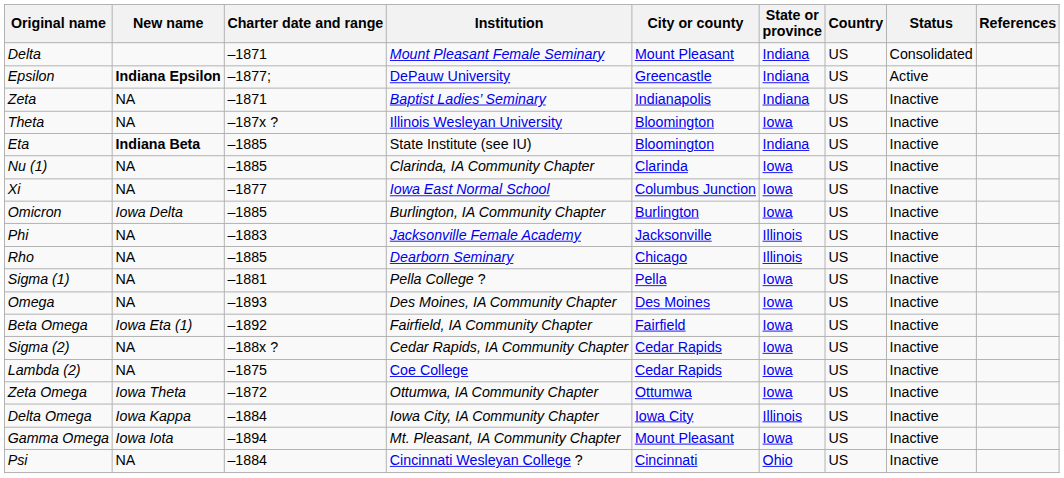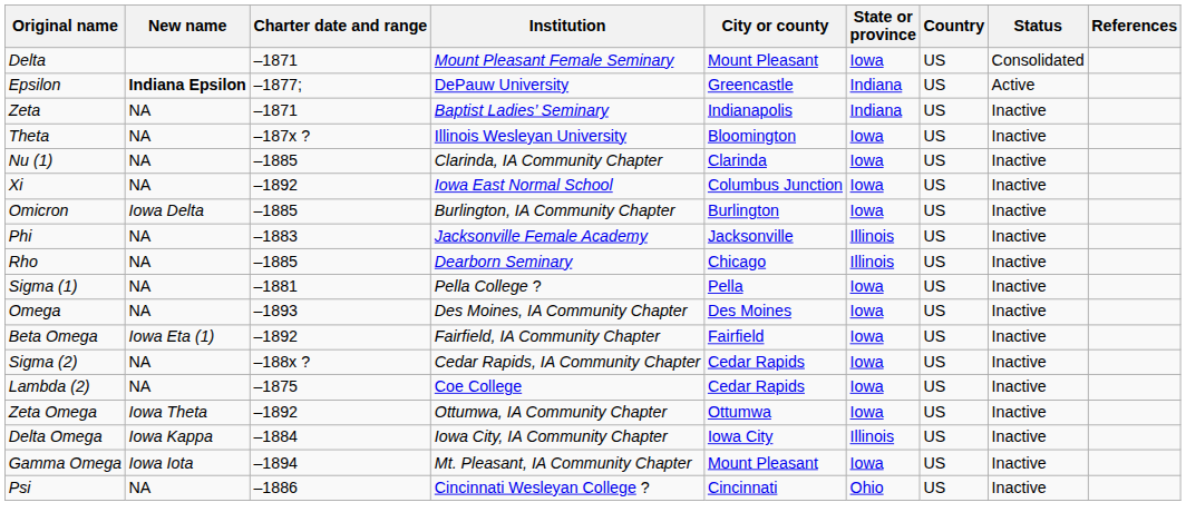 <table class="wikitable sortable style="width:100%;">
 <tr>
 <th>Original name</th>
 <th>New name</th>
 <th>Charter date and range</th>
 <th>Institution</th>
 <th>City or county</th>
 <th>State or <br>province</th>
 <th>Country</th>
 <th>Status</th>
 <th>References</th>
 </tr>
 <tr>
 <td><em>Delta</em></td>
 <td></td>
 <td>–1871</td>
 <td><em><a href='#'>Mount Pleasant Female Seminary</a></em></td>
 <td><a href='#'>Mount Pleasant</a></td>
-<td><a href='#'>Indiana</a></td>
+<td><a href='#'>Iowa</a></td>
 <td>US</td>
 <td>Consolidated</td>
 <td></td>
 </tr>
 <tr>
 <td><em>Epsilon</em></td>
 <td><strong>Indiana Epsilon</strong></td>
 <td>–1877; </td>
 <td><a href='#'>DePauw University</a></td>
 <td><a href='#'>Greencastle</a></td>
 <td><a href='#'>Indiana</a></td>
 <td>US</td>
 <td>Active</td>
 <td></td>
 </tr>
 <tr>
 <td><em>Zeta</em></td>
 <td>NA</td>
 <td>–1871</td>
 <td><em><a href='#'>Baptist Ladies’ Seminary</a></em></td>
 <td><a href='#'>Indianapolis</a></td>
 <td><a href='#'>Indiana</a></td>
 <td>US</td>
 <td>Inactive</td>
 <td></td>
 </tr>
 <tr>
 <td><em>Theta</em></td>
 <td>NA</td>
 <td>–187x ?</td>
 <td><a href='#'>Illinois Wesleyan University</a></td>
 <td><a href='#'>Bloomington</a></td>
 <td><a href='#'>Iowa</a></td>
 <td>US</td>
 <td>Inactive</td>
 <td></td>
 </tr>
 <tr>
-<td><em>Eta</em></td>
-<td><strong>Indiana Beta</strong></td>
-<td>–1885</td>
-<td>State Institute (see IU)</td>
-<td><a href='#'>Bloomington</a></td>
-<td><a href='#'>Indiana</a></td>
-<td>US</td>
-<td>Inactive</td>
-<td></td>
-</tr>
-<tr>
 <td><em>Nu (1)</em></td>
 <td>NA</td>
 <td>–1885</td>
 <td><em>Clarinda, IA Community Chapter</em></td>
 <td><a href='#'>Clarinda</a></td>
 <td><a href='#'>Iowa</a></td>
 <td>US</td>
 <td>Inactive</td>
 <td></td>
 </tr>
 <tr>
 <td><em>Xi</em></td>
 <td>NA</td>
-<td>–1877</td>
+<td>–1892</td>
 <td><em><a href='#'>Iowa East Normal School</a></em></td>
 <td><a href='#'>Columbus Junction</a></td>
 <td><a href='#'>Iowa</a></td>
 <td>US</td>
 <td>Inactive</td>
 <td></td>
 </tr>
 <tr>
 <td><em>Omicron</em></td>
 <td><em>Iowa Delta</em></td>
 <td>–1885</td>
 <td><em>Burlington, IA Community Chapter</em></td>
 <td><a href='#'>Burlington</a></td>
 <td><a href='#'>Iowa</a></td>
 <td>US</td>
 <td>Inactive</td>
 <td></td>
 </tr>
 <tr>
 <td><em>Phi</em></td>
 <td>NA</td>
 <td>–1883</td>
 <td><em><a href='#'>Jacksonville Female Academy</a></em></td>
 <td><a href='#'>Jacksonville</a></td>
 <td><a href='#'>Illinois</a></td>
 <td>US</td>
 <td>Inactive</td>
 <td></td>
 </tr>
 <tr>
 <td><em>Rho</em></td>
 <td>NA</td>
 <td>–1885</td>
 <td><em><a href='#'>Dearborn Seminary</a></em></td>
 <td><a href='#'>Chicago</a></td>
 <td><a href='#'>Illinois</a></td>
 <td>US</td>
 <td>Inactive</td>
 <td></td>
 </tr>
 <tr>
 <td><em>Sigma (1)</em></td>
 <td>NA</td>
 <td>–1881</td>
 <td><em>Pella College</em> ?</td>
 <td><a href='#'>Pella</a></td>
 <td><a href='#'>Iowa</a></td>
 <td>US</td>
 <td>Inactive</td>
 <td></td>
 </tr>
 <tr>
 <td><em>Omega</em></td>
 <td>NA</td>
 <td>–1893</td>
 <td><em>Des Moines, IA Community Chapter</em></td>
 <td><a href='#'>Des Moines</a></td>
 <td><a href='#'>Iowa</a></td>
 <td>US</td>
 <td>Inactive</td>
 <td></td>
 </tr>
 <tr>
 <td><em>Beta Omega</em></td>
 <td><em>Iowa Eta (1)</em></td>
 <td>–1892</td>
 <td><em>Fairfield, IA Community Chapter</em></td>
 <td><a href='#'>Fairfield</a></td>
 <td><a href='#'>Iowa</a></td>
 <td>US</td>
 <td>Inactive</td>
 <td></td>
 </tr>
 <tr>
 <td><em>Sigma (2)</em></td>
 <td>NA</td>
 <td>–188x ?</td>
 <td><em>Cedar Rapids, IA Community Chapter</em></td>
 <td><a href='#'>Cedar Rapids</a></td>
 <td><a href='#'>Iowa</a></td>
 <td>US</td>
 <td>Inactive</td>
 <td></td>
 </tr>
 <tr>
 <td><em>Lambda (2)</em></td>
 <td>NA</td>
 <td>–1875</td>
 <td><a href='#'>Coe College</a></td>
 <td><a href='#'>Cedar Rapids</a></td>
 <td><a href='#'>Iowa</a></td>
 <td>US</td>
 <td>Inactive</td>
 <td></td>
 </tr>
 <tr>
 <td><em>Zeta Omega</em></td>
 <td><em>Iowa Theta</em></td>
-<td>–1872</td>
+<td>–1892</td>
 <td><em>Ottumwa, IA Community Chapter</em></td>
 <td><a href='#'>Ottumwa</a></td>
 <td><a href='#'>Iowa</a></td>
 <td>US</td>
 <td>Inactive</td>
 <td></td>
 </tr>
 <tr>
 <td><em>Delta Omega</em></td>
 <td><em>Iowa Kappa</em></td>
 <td>–1884</td>
 <td><em>Iowa City, IA Community Chapter</em></td>
 <td><a href='#'>Iowa City</a></td>
 <td><a href='#'>Illinois</a></td>
 <td>US</td>
 <td>Inactive</td>
 <td></td>
 </tr>
 <tr>
 <td><em>Gamma Omega</em></td>
 <td><em>Iowa Iota</em></td>
 <td>–1894</td>
 <td><em>Mt. Pleasant, IA Community Chapter</em></td>
 <td><a href='#'>Mount Pleasant</a></td>
 <td><a href='#'>Iowa</a></td>
 <td>US</td>
 <td>Inactive</td>
 <td></td>
 </tr>
 <tr>
 <td><em>Psi</em></td>
 <td>NA</td>
-<td>–1884</td>
+<td>–1886</td>
 <td><a href='#'>Cincinnati Wesleyan College</a> ?</td>
 <td><a href='#'>Cincinnati</a></td>
 <td><a href='#'>Ohio</a></td>
 <td>US</td>
 <td>Inactive</td>
 <td></td>
 </tr>
 </table>
